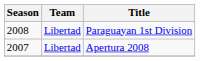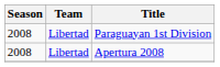 <table class="wikitable">
 <tr>
 <th>Season</th>
 <th>Team</th>
 <th>Title</th>
 </tr>
 <tr>
 <td>2008</td>
 <td><a href='#'>Libertad</a></td>
 <td><a href='#'>Paraguayan 1st Division</a></td>
 </tr>
 <tr>
-<td>2007</td>
+<td>2008</td>
 <td><a href='#'>Libertad</a></td>
 <td><a href='#'>Apertura 2008</a></td>
 </tr>
 <tr>
 </tr>
 </table>
